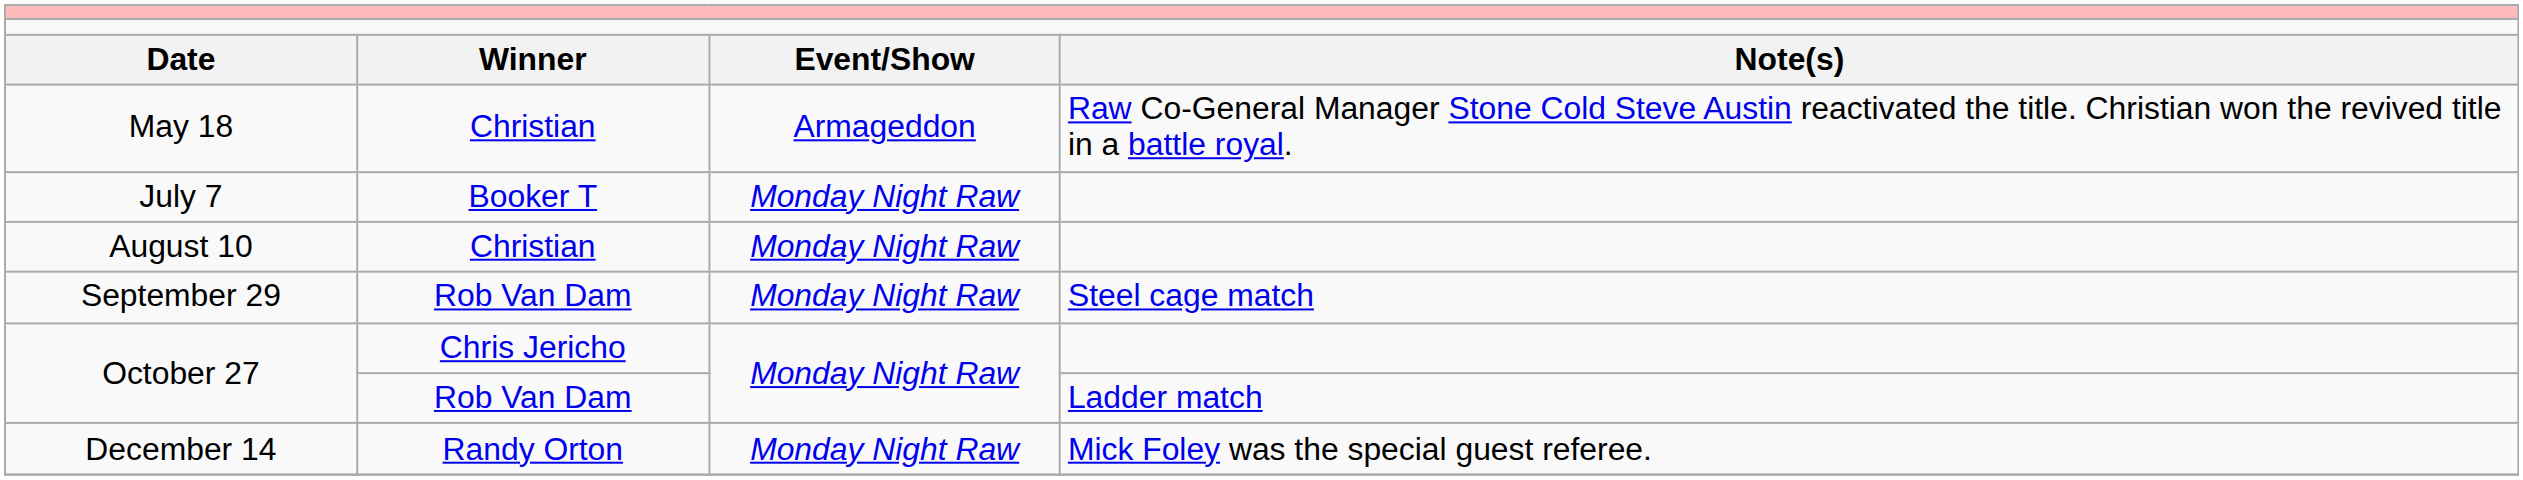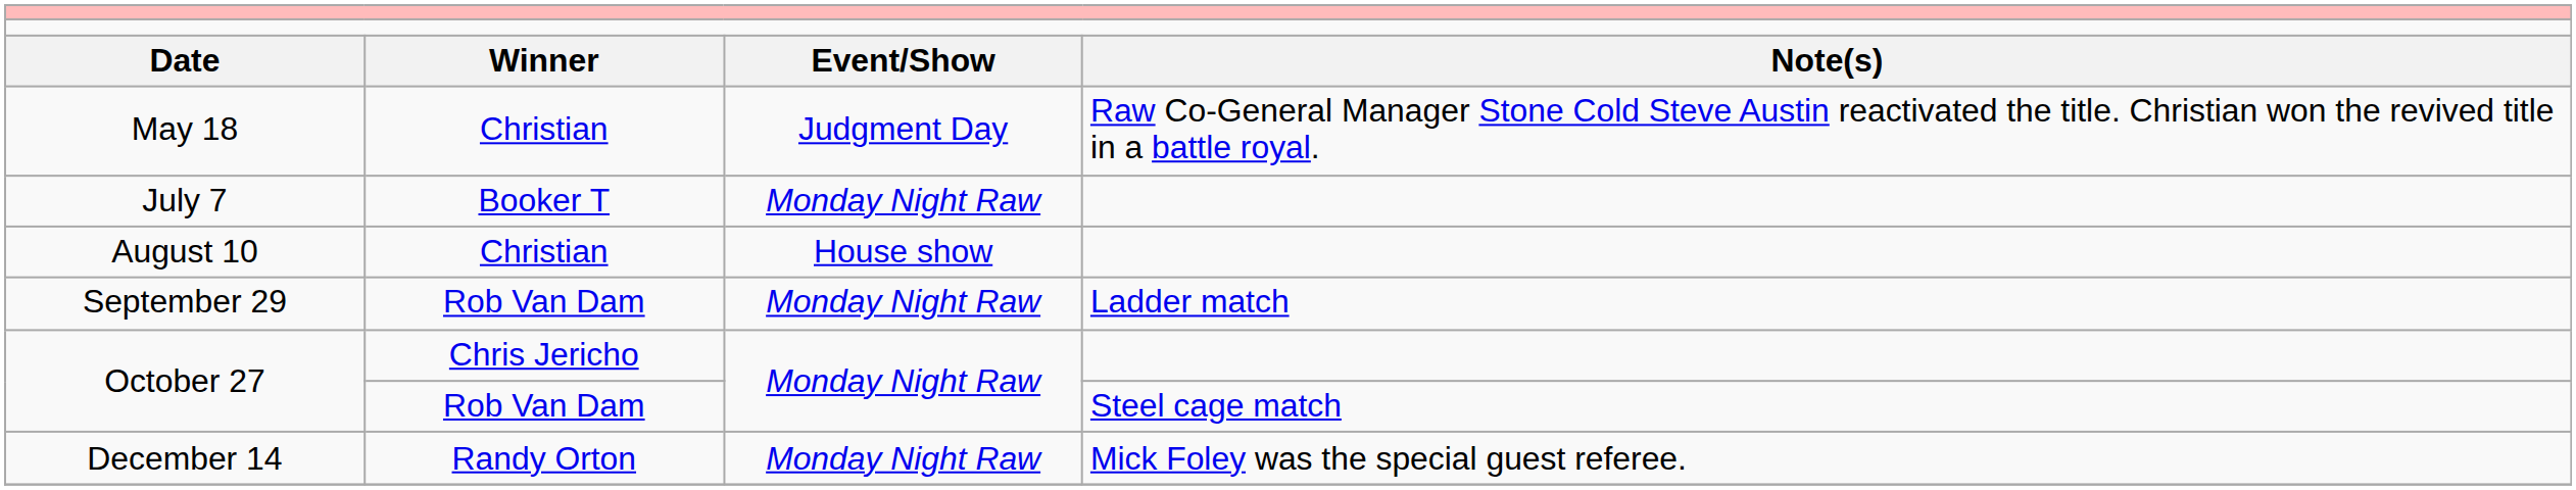 <table class="wikitable" style="text-align:center; width:100%;">
 <tr style="background:#FBB;">
 <td colspan="5"></td>
 </tr>
 <tr>
 <td colspan="5"><strong></strong></td>
 </tr>
 <tr>
 <th width=14%>Date</th>
 <th width=14%>Winner</th>
 <th width=14%>Event/Show</th>
 <th width=58%>Note(s)</th>
 </tr>
 <tr>
 <td>May 18</td>
 <td><a href='#'>Christian</a></td>
-<td><a href='#'>Armageddon</a></td>
+<td><a href='#'>Judgment Day</a></td>
 <td align=left><a href='#'>Raw</a> Co-General Manager <a href='#'>Stone Cold Steve Austin</a> reactivated the title. Christian won the revived title in a <a href='#'>battle royal</a>.</td>
 </tr>
 <tr>
 <td>July 7</td>
 <td><a href='#'>Booker T</a></td>
 <td><em><a href='#'>Monday Night Raw</a></em></td>
 <td></td>
 </tr>
 <tr>
 <td>August 10</td>
 <td><a href='#'>Christian</a></td>
-<td><em><a href='#'>Monday Night Raw</a></em></td>
+<td><a href='#'>House show</a></td>
 <td></td>
 </tr>
 <tr>
 <td>September 29</td>
 <td><a href='#'>Rob Van Dam</a></td>
 <td><em><a href='#'>Monday Night Raw</a></em></td>
-<td align=left><a href='#'>Steel cage match</a></td>
+<td align=left><a href='#'>Ladder match</a></td>
 </tr>
 <tr>
 <td rowspan=2>October 27</td>
 <td><a href='#'>Chris Jericho</a></td>
 <td rowspan=2><em><a href='#'>Monday Night Raw</a></em></td>
 <td></td>
 </tr>
 <tr>
 <td><a href='#'>Rob Van Dam</a></td>
-<td align=left><a href='#'>Ladder match</a></td>
+<td align=left><a href='#'>Steel cage match</a></td>
 </tr>
 <tr>
 <td>December 14</td>
 <td><a href='#'>Randy Orton</a></td>
 <td><em><a href='#'>Monday Night Raw</a></em></td>
 <td align=left><a href='#'>Mick Foley</a> was the special guest referee.</td>
 </tr>
 <tr>
 </tr>
 </table>
